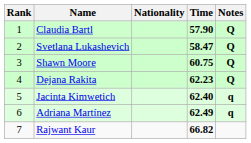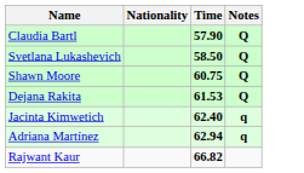 <table class="wikitable sortable" style="text-align:center">
 <tr>
-<th>Rank</th>
 <th>Name</th>
 <th>Nationality</th>
 <th>Time</th>
 <th>Notes</th>
 </tr>
 <tr bgcolor=ccffcc>
-<td>1</td>
 <td align=left><a href='#'>Claudia Bartl</a></td>
 <td align=left></td>
 <td><strong>57.90</strong></td>
 <td><strong>Q</strong></td>
 </tr>
 <tr bgcolor=ccffcc>
-<td>2</td>
 <td align=left><a href='#'>Svetlana Lukashevich</a></td>
 <td align=left></td>
-<td><strong>58.47</strong></td>
+<td><strong>58.50</strong></td>
 <td><strong>Q</strong></td>
 </tr>
 <tr bgcolor=ccffcc>
-<td>3</td>
 <td align=left><a href='#'>Shawn Moore</a></td>
 <td align=left></td>
 <td><strong>60.75</strong></td>
 <td><strong>Q</strong></td>
 </tr>
 <tr bgcolor=ccffcc>
-<td>4</td>
 <td align=left><a href='#'>Dejana Rakita</a></td>
 <td align=left></td>
-<td><strong>62.23</strong></td>
+<td><strong>61.53</strong></td>
 <td><strong>Q</strong></td>
 </tr>
 <tr bgcolor=ddffdd>
-<td>5</td>
 <td align=left><a href='#'>Jacinta Kimwetich</a></td>
 <td align=left></td>
 <td><strong>62.40</strong></td>
 <td><strong>q</strong></td>
 </tr>
 <tr bgcolor=ddffdd>
-<td>6</td>
 <td align=left><a href='#'>Adriana Martínez</a></td>
 <td align=left></td>
-<td><strong>62.49</strong></td>
+<td><strong>62.94</strong></td>
 <td><strong>q</strong></td>
 </tr>
 <tr>
-<td>7</td>
 <td align=left><a href='#'>Rajwant Kaur</a></td>
 <td align=left></td>
 <td><strong>66.82</strong></td>
 <td></td>
 </tr>
 </table>
